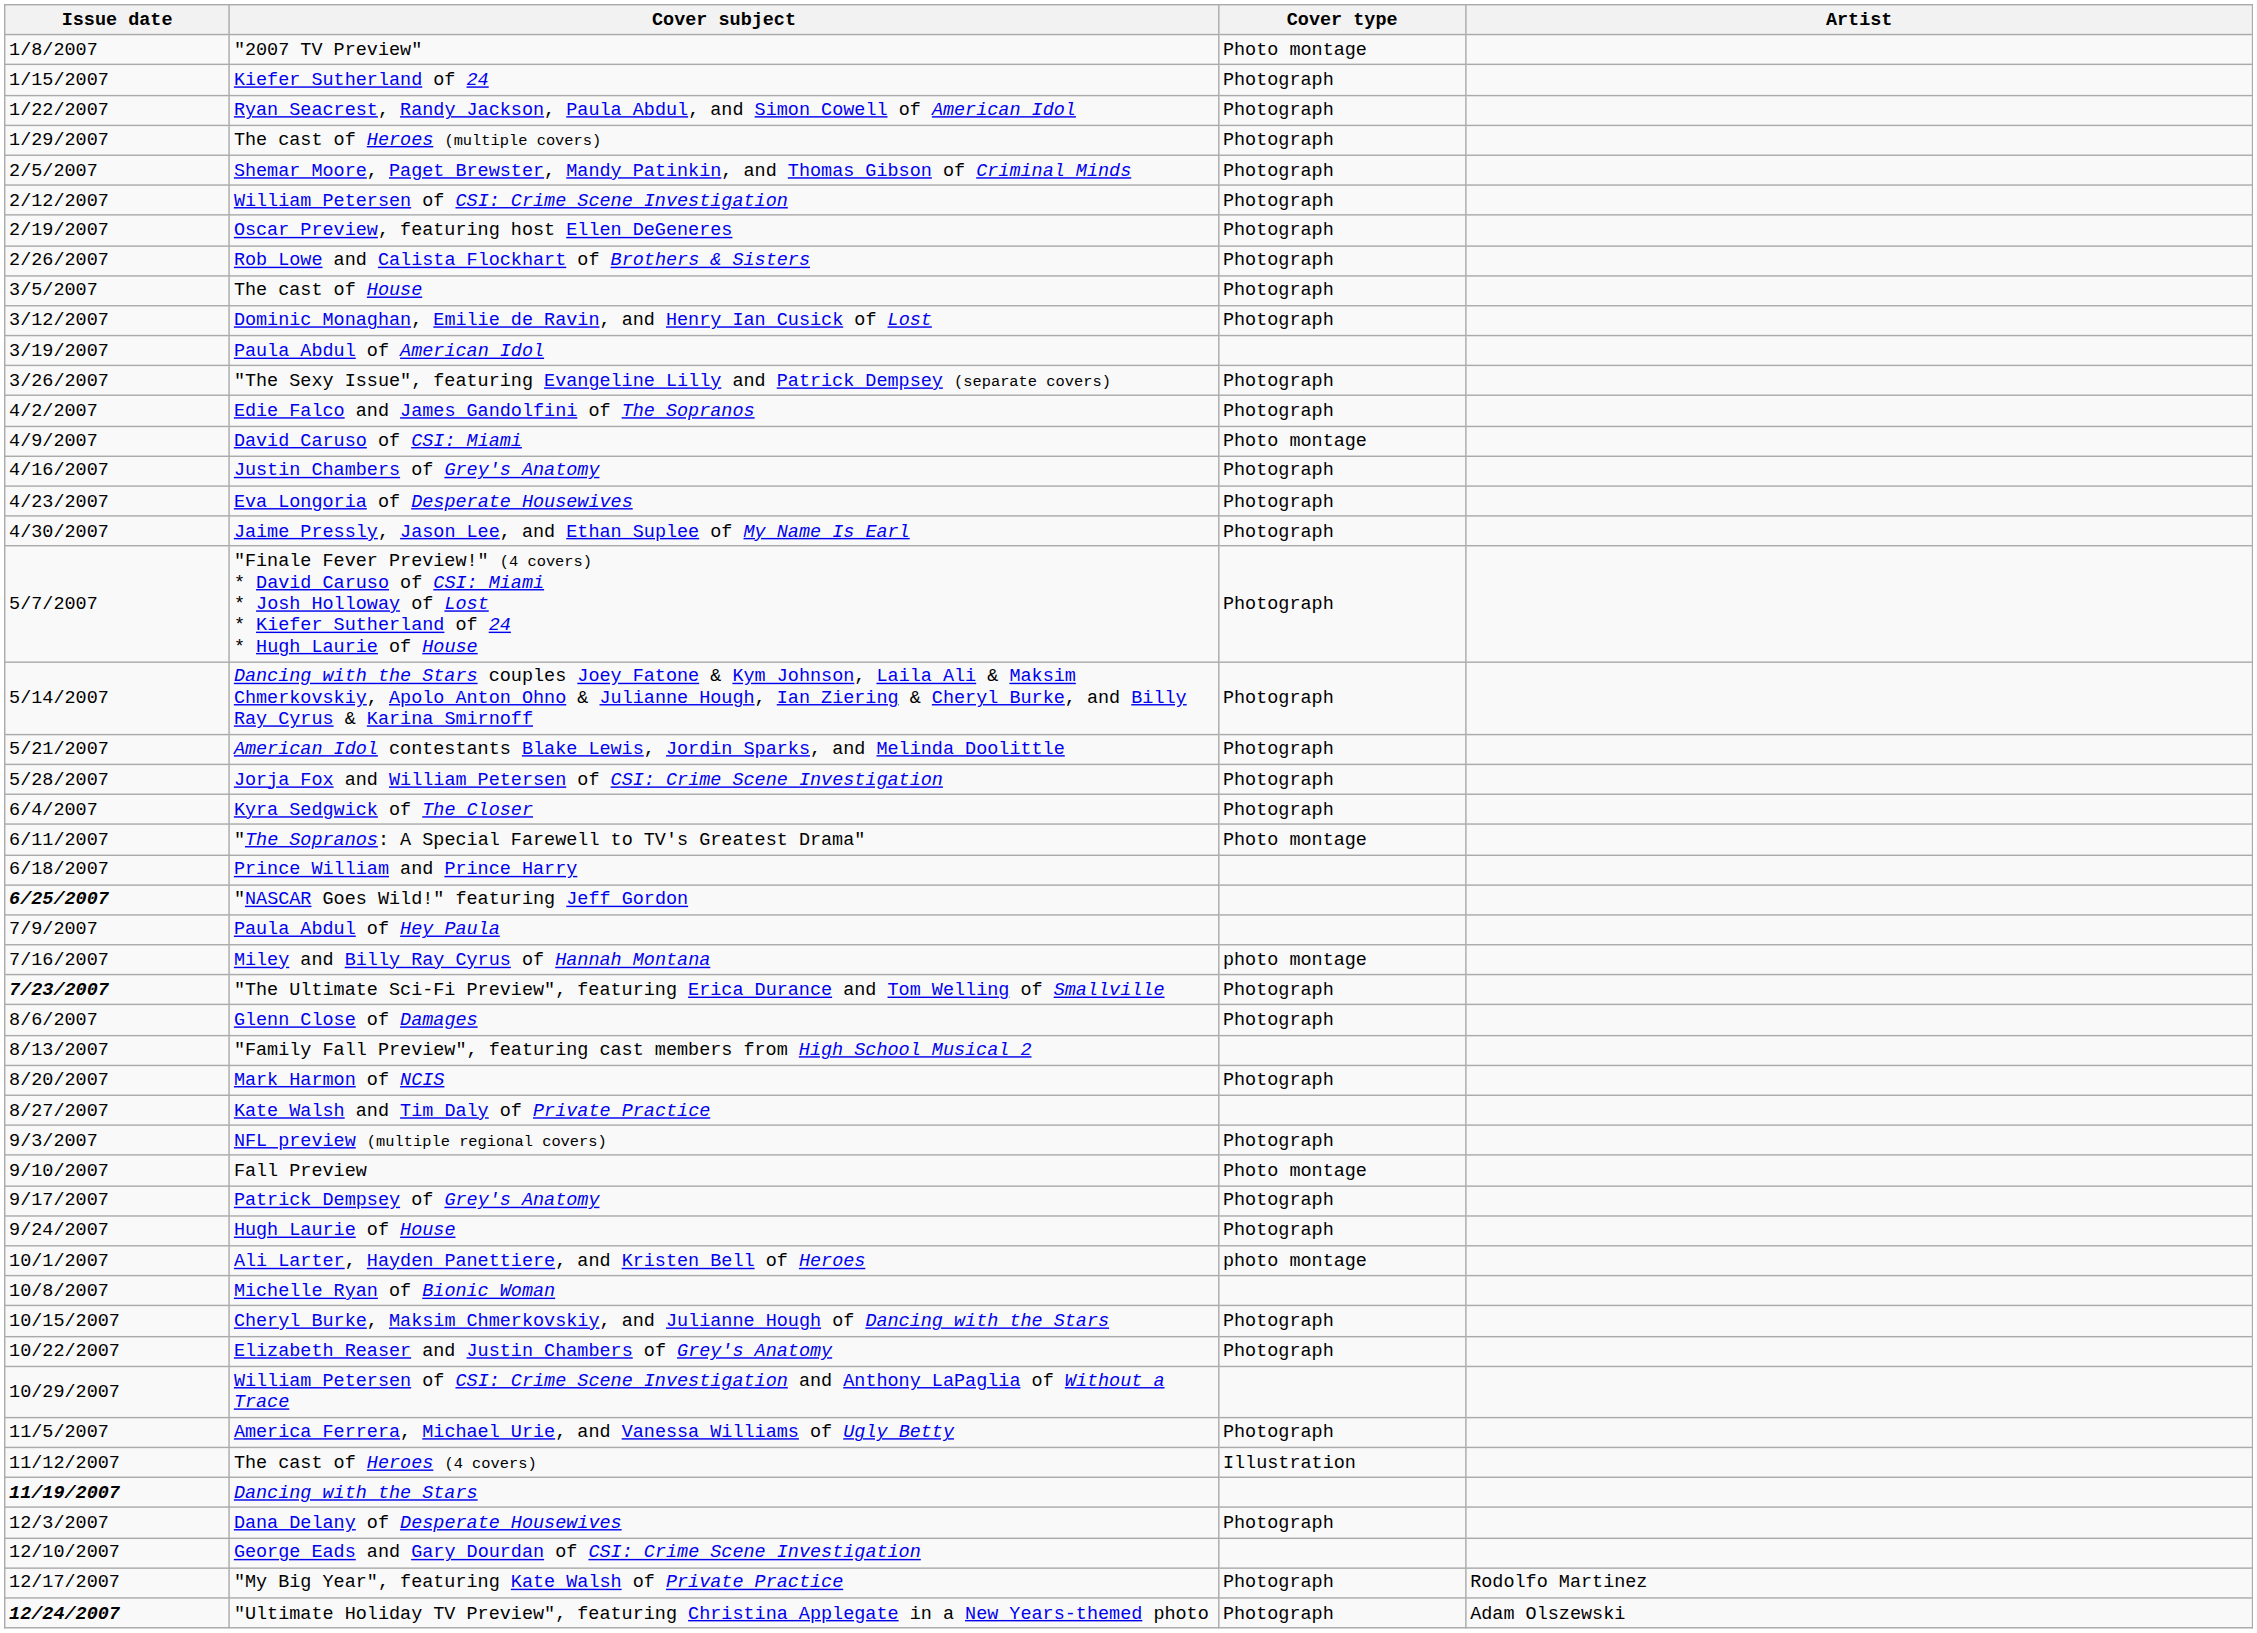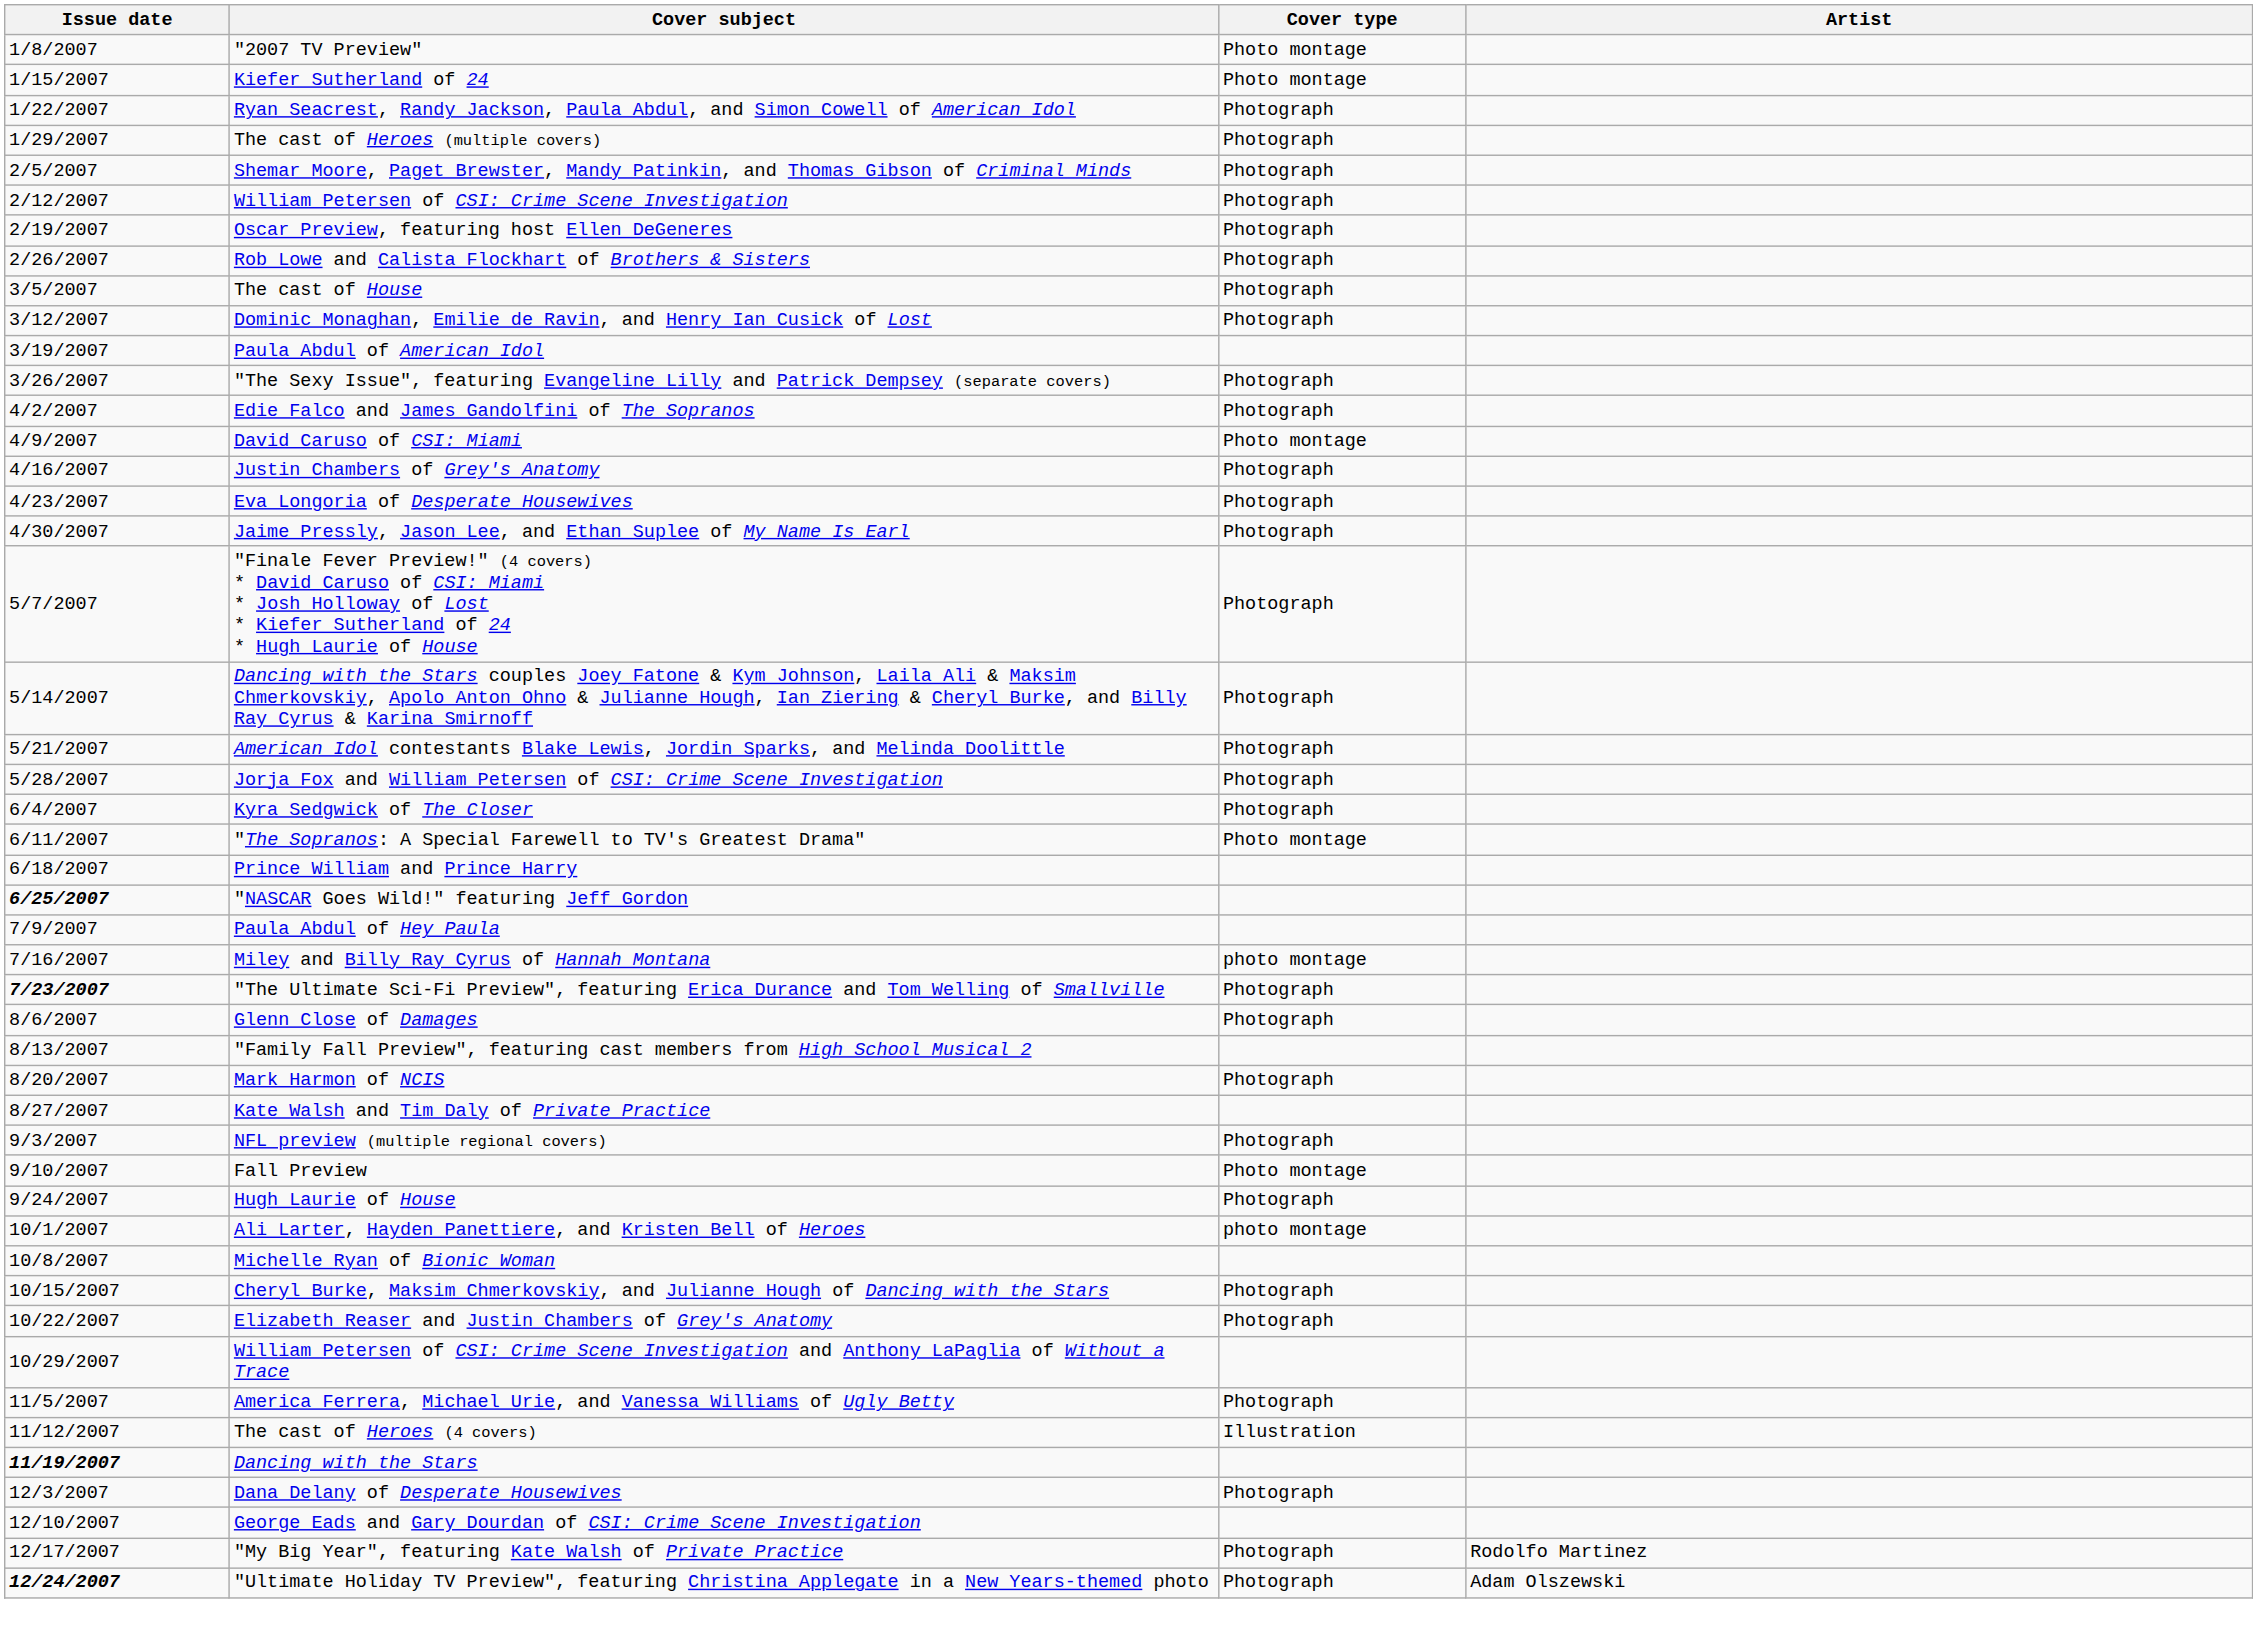 <table class="wikitable sortable"  style="width:100%;">
 <tr>
 <th style="width:10%;">Issue date</th>
 <th style="width:44%;">Cover subject</th>
 <th style="width:11%;">Cover type</th>
 <th style="width:35%;">Artist</th>
 </tr>
 <tr>
 <td>1/8/2007</td>
 <td>"2007 TV Preview"</td>
 <td>Photo montage</td>
 <td></td>
 </tr>
 <tr>
 <td>1/15/2007</td>
 <td><a href='#'>Kiefer Sutherland</a> of <em><a href='#'>24</a></em></td>
-<td>Photograph</td>
+<td>Photo montage</td>
 <td></td>
 </tr>
 <tr>
 <td>1/22/2007</td>
 <td><a href='#'>Ryan Seacrest</a>, <a href='#'>Randy Jackson</a>, <a href='#'>Paula Abdul</a>, and <a href='#'>Simon Cowell</a> of <em><a href='#'>American Idol</a></em></td>
 <td>Photograph</td>
 <td></td>
 </tr>
 <tr>
 <td>1/29/2007</td>
 <td>The cast of <em><a href='#'>Heroes</a></em> <small>(multiple covers)</small></td>
 <td>Photograph</td>
 <td></td>
 </tr>
 <tr>
 <td>2/5/2007</td>
 <td><a href='#'>Shemar Moore</a>, <a href='#'>Paget Brewster</a>, <a href='#'>Mandy Patinkin</a>, and <a href='#'>Thomas Gibson</a> of <em><a href='#'>Criminal Minds</a></em></td>
 <td>Photograph</td>
 <td></td>
 </tr>
 <tr>
 <td>2/12/2007</td>
 <td><a href='#'>William Petersen</a> of <em><a href='#'>CSI: Crime Scene Investigation</a></em></td>
 <td>Photograph</td>
 <td></td>
 </tr>
 <tr>
 <td>2/19/2007</td>
 <td><a href='#'>Oscar Preview</a>, featuring host <a href='#'>Ellen DeGeneres</a></td>
 <td>Photograph</td>
 <td></td>
 </tr>
 <tr>
 <td>2/26/2007</td>
 <td><a href='#'>Rob Lowe</a> and <a href='#'>Calista Flockhart</a> of <em><a href='#'>Brothers & Sisters</a></em></td>
 <td>Photograph</td>
 <td></td>
 </tr>
 <tr>
 <td>3/5/2007</td>
 <td>The cast of <em><a href='#'>House</a></em></td>
 <td>Photograph</td>
 <td></td>
 </tr>
 <tr>
 <td>3/12/2007</td>
 <td><a href='#'>Dominic Monaghan</a>, <a href='#'>Emilie de Ravin</a>, and <a href='#'>Henry Ian Cusick</a> of <em><a href='#'>Lost</a></em></td>
 <td>Photograph</td>
 <td></td>
 </tr>
 <tr>
 <td>3/19/2007</td>
 <td><a href='#'>Paula Abdul</a> of <em><a href='#'>American Idol</a></em></td>
 <td></td>
 <td></td>
 </tr>
 <tr>
 <td>3/26/2007</td>
 <td>"The Sexy Issue", featuring <a href='#'>Evangeline Lilly</a> and <a href='#'>Patrick Dempsey</a> <small>(separate covers)</small></td>
 <td>Photograph</td>
 <td></td>
 </tr>
 <tr>
 <td>4/2/2007</td>
 <td><a href='#'>Edie Falco</a> and <a href='#'>James Gandolfini</a> of <em><a href='#'>The Sopranos</a></em></td>
 <td>Photograph</td>
 <td></td>
 </tr>
 <tr>
 <td>4/9/2007</td>
 <td><a href='#'>David Caruso</a> of <em><a href='#'>CSI: Miami</a></em></td>
 <td>Photo montage</td>
 <td></td>
 </tr>
 <tr>
 <td>4/16/2007</td>
 <td><a href='#'>Justin Chambers</a> of <em><a href='#'>Grey's Anatomy</a></em></td>
 <td>Photograph</td>
 <td></td>
 </tr>
 <tr>
 <td>4/23/2007</td>
 <td><a href='#'>Eva Longoria</a> of <em><a href='#'>Desperate Housewives</a></em></td>
 <td>Photograph</td>
 <td></td>
 </tr>
 <tr>
 <td>4/30/2007</td>
 <td><a href='#'>Jaime Pressly</a>, <a href='#'>Jason Lee</a>, and <a href='#'>Ethan Suplee</a> of <em><a href='#'>My Name Is Earl</a></em></td>
 <td>Photograph</td>
 <td></td>
 </tr>
 <tr>
 <td>5/7/2007</td>
 <td>"Finale Fever Preview!" <small>(4 covers)</small><br>* <a href='#'>David Caruso</a> of <em><a href='#'>CSI: Miami</a></em><br>* <a href='#'>Josh Holloway</a> of <em><a href='#'>Lost</a></em><br>* <a href='#'>Kiefer Sutherland</a> of <em><a href='#'>24</a></em><br>* <a href='#'>Hugh Laurie</a> of <em><a href='#'>House</a></em></td>
 <td>Photograph</td>
 <td></td>
 </tr>
 <tr>
 <td>5/14/2007</td>
 <td><em><a href='#'>Dancing with the Stars</a></em> couples <a href='#'>Joey Fatone</a> & <a href='#'>Kym Johnson</a>, <a href='#'>Laila Ali</a> & <a href='#'>Maksim Chmerkovskiy</a>, <a href='#'>Apolo Anton Ohno</a> & <a href='#'>Julianne Hough</a>, <a href='#'>Ian Ziering</a> & <a href='#'>Cheryl Burke</a>, and <a href='#'>Billy Ray Cyrus</a> & <a href='#'>Karina Smirnoff</a></td>
 <td>Photograph</td>
 <td></td>
 </tr>
 <tr>
 <td>5/21/2007</td>
 <td><em><a href='#'>American Idol</a></em> contestants <a href='#'>Blake Lewis</a>, <a href='#'>Jordin Sparks</a>, and <a href='#'>Melinda Doolittle</a></td>
 <td>Photograph</td>
 <td></td>
 </tr>
 <tr>
 <td>5/28/2007</td>
 <td><a href='#'>Jorja Fox</a> and <a href='#'>William Petersen</a> of <em><a href='#'>CSI: Crime Scene Investigation</a></em></td>
 <td>Photograph</td>
 <td></td>
 </tr>
 <tr>
 <td>6/4/2007</td>
 <td><a href='#'>Kyra Sedgwick</a> of <em><a href='#'>The Closer</a></em></td>
 <td>Photograph</td>
 <td></td>
 </tr>
 <tr>
 <td>6/11/2007</td>
 <td>"<em><a href='#'>The Sopranos</a></em>: A Special Farewell to TV's Greatest Drama"</td>
 <td>Photo montage</td>
 <td></td>
 </tr>
 <tr>
 <td>6/18/2007</td>
 <td><a href='#'>Prince William</a> and <a href='#'>Prince Harry</a></td>
 <td></td>
 <td></td>
 </tr>
 <tr>
 <td><strong><em>6/25/2007</em></strong></td>
 <td>"<a href='#'>NASCAR</a> Goes Wild!" featuring <a href='#'>Jeff Gordon</a></td>
 <td></td>
 <td></td>
 </tr>
 <tr>
 <td>7/9/2007</td>
 <td><a href='#'>Paula Abdul</a> of <em><a href='#'>Hey Paula</a></em></td>
 <td></td>
 <td></td>
 </tr>
 <tr>
 <td>7/16/2007</td>
 <td><a href='#'>Miley</a> and <a href='#'>Billy Ray Cyrus</a> of <em><a href='#'>Hannah Montana</a></em></td>
 <td>photo montage</td>
 <td></td>
 </tr>
 <tr>
 <td><strong><em>7/23/2007</em></strong></td>
 <td>"The Ultimate Sci-Fi Preview", featuring <a href='#'>Erica Durance</a> and <a href='#'>Tom Welling</a> of <em><a href='#'>Smallville</a></em></td>
 <td>Photograph</td>
 <td></td>
 </tr>
 <tr>
 <td>8/6/2007</td>
 <td><a href='#'>Glenn Close</a> of <em><a href='#'>Damages</a></em></td>
 <td>Photograph</td>
 <td></td>
 </tr>
 <tr>
 <td>8/13/2007</td>
 <td>"Family Fall Preview", featuring cast members from <em><a href='#'>High School Musical 2</a></em></td>
 <td></td>
 <td></td>
 </tr>
 <tr>
 <td>8/20/2007</td>
 <td><a href='#'>Mark Harmon</a> of <em><a href='#'>NCIS</a></em></td>
 <td>Photograph</td>
 <td></td>
 </tr>
 <tr>
 <td>8/27/2007</td>
 <td><a href='#'>Kate Walsh</a> and <a href='#'>Tim Daly</a> of <em><a href='#'>Private Practice</a></em></td>
 <td></td>
 <td></td>
 </tr>
 <tr>
 <td>9/3/2007</td>
 <td><a href='#'>NFL preview</a> <small>(multiple regional covers)</small></td>
 <td>Photograph</td>
 <td></td>
 </tr>
 <tr>
 <td>9/10/2007</td>
 <td>Fall Preview</td>
 <td>Photo montage</td>
 <td></td>
 </tr>
 <tr>
-<td>9/17/2007</td>
-<td><a href='#'>Patrick Dempsey</a> of <em><a href='#'>Grey's Anatomy</a></em></td>
-<td>Photograph</td>
-<td></td>
-</tr>
-<tr>
 <td>9/24/2007</td>
 <td><a href='#'>Hugh Laurie</a> of <em><a href='#'>House</a></em></td>
 <td>Photograph</td>
 <td></td>
 </tr>
 <tr>
 <td>10/1/2007</td>
 <td><a href='#'>Ali Larter</a>, <a href='#'>Hayden Panettiere</a>, and <a href='#'>Kristen Bell</a> of <em><a href='#'>Heroes</a></em></td>
 <td>photo montage</td>
 <td></td>
 </tr>
 <tr>
 <td>10/8/2007</td>
 <td><a href='#'>Michelle Ryan</a> of <em><a href='#'>Bionic Woman</a></em></td>
 <td></td>
 <td></td>
 </tr>
 <tr>
 <td>10/15/2007</td>
 <td><a href='#'>Cheryl Burke</a>, <a href='#'>Maksim Chmerkovskiy</a>, and <a href='#'>Julianne Hough</a> of <em><a href='#'>Dancing with the Stars</a></em></td>
 <td>Photograph</td>
 <td></td>
 </tr>
 <tr>
 <td>10/22/2007</td>
 <td><a href='#'>Elizabeth Reaser</a> and <a href='#'>Justin Chambers</a> of <em><a href='#'>Grey's Anatomy</a></em></td>
 <td>Photograph</td>
 <td></td>
 </tr>
 <tr>
 <td>10/29/2007</td>
 <td><a href='#'>William Petersen</a> of <em><a href='#'>CSI: Crime Scene Investigation</a></em> and <a href='#'>Anthony LaPaglia</a> of <em><a href='#'>Without a Trace</a></em></td>
 <td></td>
 <td></td>
 </tr>
 <tr>
 <td>11/5/2007</td>
 <td><a href='#'>America Ferrera</a>, <a href='#'>Michael Urie</a>, and <a href='#'>Vanessa Williams</a> of <em><a href='#'>Ugly Betty</a></em></td>
 <td>Photograph</td>
 <td></td>
 </tr>
 <tr>
 <td>11/12/2007</td>
 <td>The cast of <em><a href='#'>Heroes</a></em> <small>(4 covers)</small></td>
 <td>Illustration</td>
 <td></td>
 </tr>
 <tr>
 <td><strong><em>11/19/2007</em></strong></td>
 <td><em><a href='#'>Dancing with the Stars</a></em></td>
 <td></td>
 <td></td>
 </tr>
 <tr>
 <td>12/3/2007</td>
 <td><a href='#'>Dana Delany</a> of <em><a href='#'>Desperate Housewives</a></em></td>
 <td>Photograph</td>
 <td></td>
 </tr>
 <tr>
 <td>12/10/2007</td>
 <td><a href='#'>George Eads</a> and <a href='#'>Gary Dourdan</a> of <em><a href='#'>CSI: Crime Scene Investigation</a></em></td>
 <td></td>
 <td></td>
 </tr>
 <tr>
 <td>12/17/2007</td>
 <td>"My Big Year", featuring <a href='#'>Kate Walsh</a> of <em><a href='#'>Private Practice</a></em></td>
 <td>Photograph</td>
 <td>Rodolfo Martinez</td>
 </tr>
 <tr>
 <td><strong><em>12/24/2007</em></strong></td>
 <td>"Ultimate Holiday TV Preview", featuring <a href='#'>Christina Applegate</a> in a <a href='#'>New Years-themed</a> photo</td>
 <td>Photograph</td>
 <td>Adam Olszewski</td>
 </tr>
 </table>
